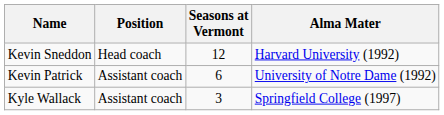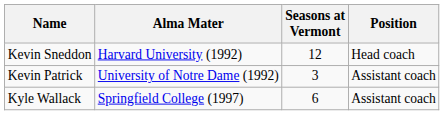 <table class="wikitable" border="1" style="font-size:90%;">
 <tr>
 <th>Name</th>
+<th>Alma Mater</th>
+<th>Seasons at<br>Vermont</th>
 <th>Position</th>
-<th>Seasons at<br>Vermont</th>
-<th>Alma Mater</th>
 </tr>
 <tr>
 <td>Kevin Sneddon</td>
+<td><a href='#'>Harvard University</a> (1992)</td>
+<td align=center>12</td>
 <td>Head coach</td>
-<td align=center>12</td>
-<td><a href='#'>Harvard University</a> (1992)</td>
 </tr>
 <tr>
 <td>Kevin Patrick</td>
+<td><a href='#'>University of Notre Dame</a> (1992)</td>
+<td align=center>3</td>
 <td>Assistant coach</td>
-<td align=center>6</td>
-<td><a href='#'>University of Notre Dame</a> (1992)</td>
 </tr>
 <tr>
 <td>Kyle Wallack</td>
+<td><a href='#'>Springfield College</a> (1997)</td>
+<td align=center>6</td>
 <td>Assistant coach</td>
-<td align=center>3</td>
-<td><a href='#'>Springfield College</a> (1997)</td>
 </tr>
 </table>
